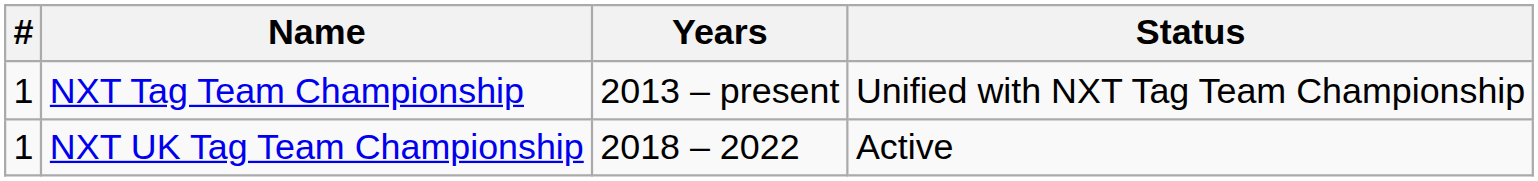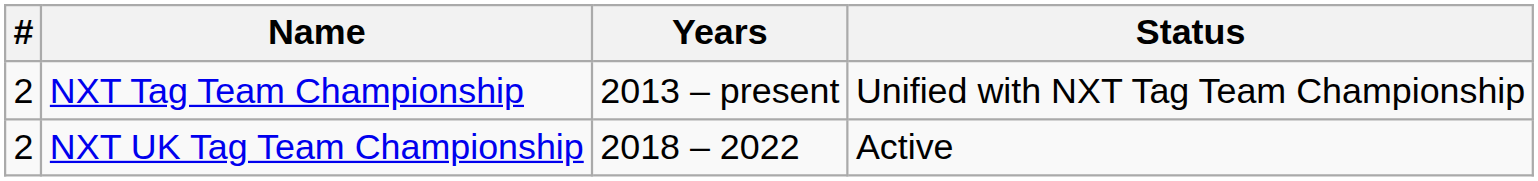 <table class="wikitable">
 <tr>
 <th>#</th>
 <th>Name</th>
 <th>Years</th>
 <th>Status</th>
 </tr>
 <tr>
-<td>1</td>
+<td>2</td>
 <td><a href='#'>NXT Tag Team Championship</a></td>
 <td>2013 – present</td>
 <td>Unified with NXT Tag Team Championship</td>
 </tr>
 <tr>
-<td>1</td>
+<td>2</td>
 <td><a href='#'>NXT UK Tag Team Championship</a></td>
 <td>2018 – 2022</td>
 <td>Active</td>
 </tr>
 </table>
